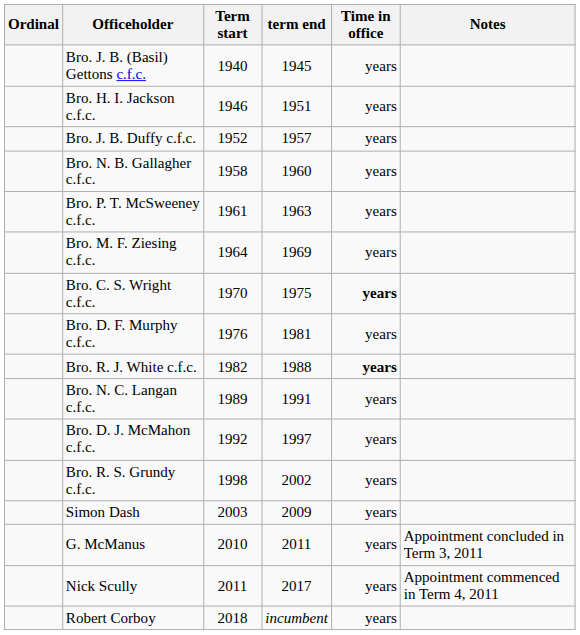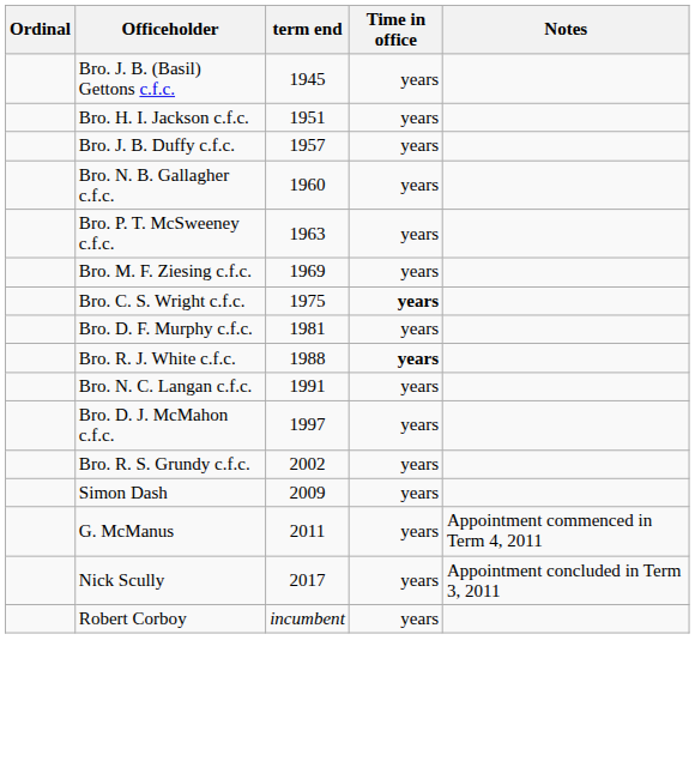 <table class="wikitable">
 <tr>
 <th>Ordinal</th>
 <th>Officeholder</th>
-<th>Term start</th>
 <th>term end</th>
 <th>Time in office</th>
 <th>Notes</th>
 </tr>
 <tr>
 <td align=center></td>
 <td>Bro. J. B. (Basil) Gettons <a href='#'>c.f.c.</a></td>
-<td align=center>1940</td>
 <td align=center>1945</td>
 <td align=right> years</td>
 <td></td>
 </tr>
 <tr>
 <td align=center></td>
 <td>Bro. H. I. Jackson c.f.c.</td>
-<td align=center>1946</td>
 <td align=center>1951</td>
 <td align=right> years</td>
 <td></td>
 </tr>
 <tr>
 <td align=center></td>
 <td>Bro. J. B. Duffy c.f.c.</td>
-<td align=center>1952</td>
 <td align=center>1957</td>
 <td align=right> years</td>
 <td></td>
 </tr>
 <tr>
 <td align=center></td>
 <td>Bro. N. B. Gallagher c.f.c.</td>
-<td align=center>1958</td>
 <td align=center>1960</td>
 <td align=right> years</td>
 <td></td>
 </tr>
 <tr>
 <td align=center></td>
 <td>Bro. P. T. McSweeney c.f.c.</td>
-<td align=center>1961</td>
 <td align=center>1963</td>
 <td align=right> years</td>
 <td></td>
 </tr>
 <tr>
 <td align=center></td>
 <td>Bro. M. F. Ziesing c.f.c.</td>
-<td align=center>1964</td>
 <td align=center>1969</td>
 <td align=right> years</td>
 <td></td>
 </tr>
 <tr>
 <td align=center></td>
 <td>Bro. C. S. Wright c.f.c.</td>
-<td align=center>1970</td>
 <td align=center>1975</td>
 <td align=right><strong> years</strong></td>
 <td></td>
 </tr>
 <tr>
 <td align=center></td>
 <td>Bro. D. F. Murphy c.f.c.</td>
-<td align=center>1976</td>
 <td align=center>1981</td>
 <td align=right> years</td>
 <td></td>
 </tr>
 <tr>
 <td align=center></td>
 <td>Bro. R. J. White c.f.c.</td>
-<td align=center>1982</td>
 <td align=center>1988</td>
 <td align=right><strong> years</strong></td>
 <td></td>
 </tr>
 <tr>
 <td align=center></td>
 <td>Bro. N. C. Langan c.f.c.</td>
-<td align=center>1989</td>
 <td align=center>1991</td>
 <td align=right> years</td>
 <td></td>
 </tr>
 <tr>
 <td align=center></td>
 <td>Bro. D. J. McMahon c.f.c.</td>
-<td align=center>1992</td>
 <td align=center>1997</td>
 <td align=right> years</td>
 <td></td>
 </tr>
 <tr>
 <td align=center></td>
 <td>Bro. R. S. Grundy c.f.c.</td>
-<td align=center>1998</td>
 <td align=center>2002</td>
 <td align=right> years</td>
 <td></td>
 </tr>
 <tr>
 <td align=center></td>
 <td>Simon Dash</td>
-<td align=center>2003</td>
 <td align=center>2009</td>
 <td align=right> years</td>
 <td></td>
 </tr>
 <tr>
 <td align=center></td>
 <td>G. McManus</td>
-<td align=center>2010</td>
 <td align=center>2011</td>
+<td align=right> years</td>
+<td>Appointment commenced in Term 4, 2011</td>
+</tr>
+<tr>
+<td align=center></td>
+<td>Nick Scully</td>
+<td align=center>2017</td>
 <td align=right> years</td>
 <td>Appointment concluded in Term 3, 2011</td>
 </tr>
 <tr>
 <td align=center></td>
-<td>Nick Scully</td>
-<td align=center>2011</td>
-<td align=center>2017</td>
-<td align=right> years</td>
-<td>Appointment commenced in Term 4, 2011</td>
-</tr>
-<tr>
-<td align=center></td>
 <td>Robert Corboy</td>
-<td align=center>2018</td>
 <td align=center><em>incumbent</em></td>
 <td align=right> years</td>
 <td></td>
 </tr>
 </table>
